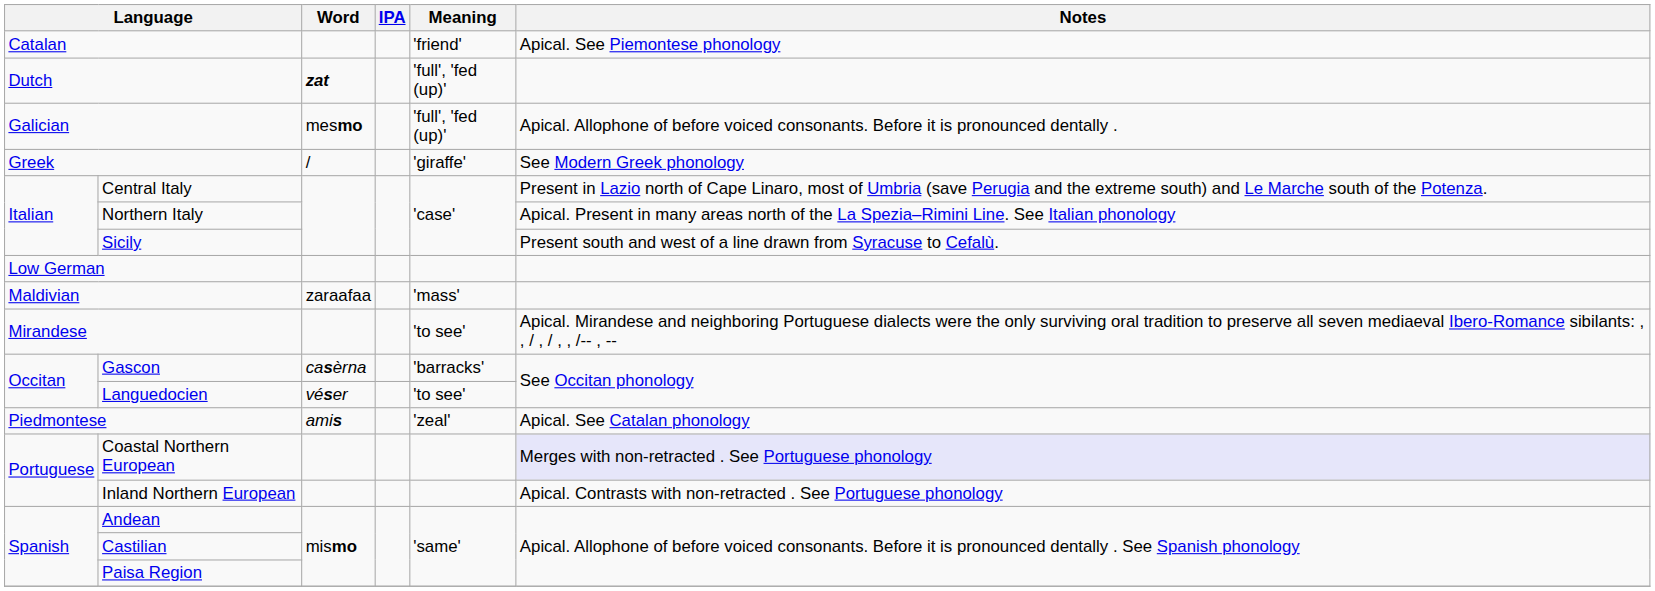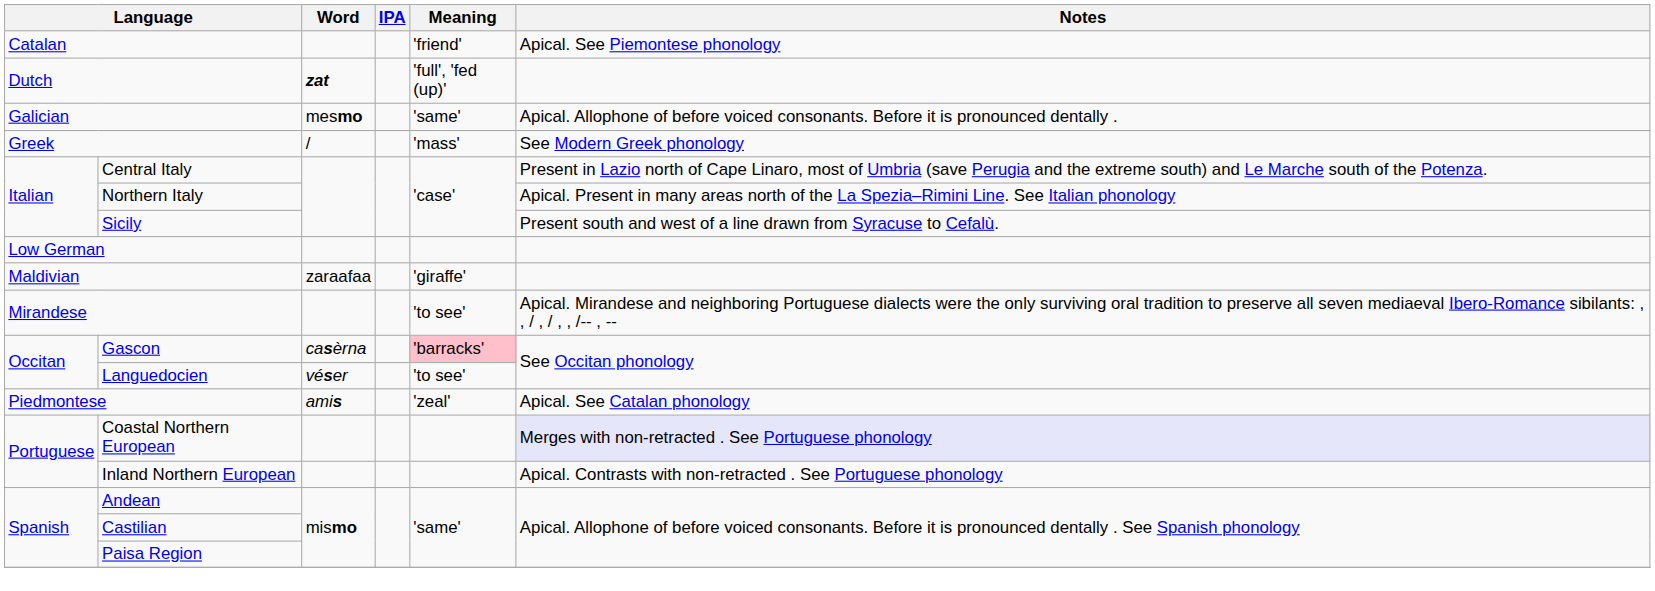 <table class="wikitable">
 <tr>
 <th colspan=2>Language</th>
 <th>Word</th>
 <th><a href='#'>IPA</a></th>
 <th>Meaning</th>
 <th>Notes</th>
 </tr>
 <tr>
 <td colspan=2><a href='#'>Catalan</a></td>
 <td></td>
 <td></td>
 <td>'friend'</td>
 <td>Apical. See <a href='#'>Piemontese phonology</a></td>
 </tr>
 <tr>
 <td colspan="2"><a href='#'>Dutch</a></td>
 <td><strong><em>z<strong>at<em></td>
 <td></td>
 <td>'full', 'fed (up)'</td>
 <td></td>
 </tr>
 <tr>
 <td colspan=2><a href='#'>Galician</a></td>
 <td></em>me</strong>s<strong>mo<em></td>
 <td></td>
-<td>'full', 'fed (up)'</td>
+<td>'same'</td>
 <td>Apical. Allophone of  before voiced consonants. Before  it is pronounced dentally .</td>
 </tr>
 <tr>
 <td colspan=2><a href='#'>Greek</a></td>
 <td> / </td>
 <td></td>
-<td>'giraffe'</td>
+<td>'mass'</td>
 <td>See <a href='#'>Modern Greek phonology</a></td>
 </tr>
 <tr>
 <td rowspan=3><a href='#'>Italian</a></td>
 <td>Central Italy</td>
 <td rowspan=3></td>
 <td rowspan=3></td>
 <td rowspan=3>'case'</td>
 <td>Present in <a href='#'>Lazio</a> north of Cape Linaro, most of <a href='#'>Umbria</a> (save <a href='#'>Perugia</a> and the extreme south) and <a href='#'>Le Marche</a> south of the <a href='#'>Potenza</a>.</td>
 </tr>
 <tr>
 <td>Northern Italy</td>
 <td>Apical. Present in many areas north of the <a href='#'>La Spezia–Rimini Line</a>. See <a href='#'>Italian phonology</a></td>
 </tr>
 <tr>
 <td><a href='#'>Sicily</a></td>
 <td>Present south and west of a line drawn from <a href='#'>Syracuse</a> to <a href='#'>Cefalù</a>.</td>
 </tr>
 <tr>
 <td colspan=2><a href='#'>Low German</a></td>
 <td></td>
 <td></td>
 <td></td>
 <td></td>
 </tr>
 <tr>
 <td colspan=2><a href='#'>Maldivian</a></td>
 <td></em></strong>z</strong>araafaa</em></td>
 <td></td>
-<td>'mass'</td>
+<td>'giraffe'</td>
 <td></td>
 </tr>
 <tr>
 <td colspan=2><a href='#'>Mirandese</a></td>
 <td></td>
 <td></td>
 <td>'to see'</td>
 <td>Apical. Mirandese and neighboring Portuguese dialects were the only surviving oral tradition to preserve all seven mediaeval <a href='#'>Ibero-Romance</a> sibilants:  ,  , / , / ,  , /-- , -- </td>
 </tr>
 <tr>
 <td rowspan=2><a href='#'>Occitan</a></td>
 <td><a href='#'>Gascon</a></td>
 <td><em>ca<strong>s</strong>èrna</em></td>
 <td></td>
-<td>'barracks'</td>
+<td style="background: pink;">'barracks'</td>
 <td rowspan="2">See <a href='#'>Occitan phonology</a></td>
 </tr>
 <tr>
 <td><a href='#'>Languedocien</a></td>
 <td><em>vé<strong>s</strong>er</em></td>
 <td></td>
 <td>'to see'</td>
 </tr>
 <tr>
 <td colspan=2><a href='#'>Piedmontese</a></td>
 <td><em>ami<strong>s<strong><em></td>
 <td></td>
 <td>'zeal'</td>
 <td>Apical. See <a href='#'>Catalan phonology</a></td>
 </tr>
 <tr>
 <td rowspan=2><a href='#'>Portuguese</a></td>
 <td>Coastal Northern <a href='#'>European</a></td>
 <td></td>
 <td></td>
 <td></td>
 <td style="background: lavender;">Merges with non-retracted . See <a href='#'>Portuguese phonology</a></td>
 </tr>
 <tr>
 <td>Inland Northern <a href='#'>European</a></td>
 <td></td>
 <td></td>
 <td></td>
 <td>Apical. Contrasts with non-retracted . See <a href='#'>Portuguese phonology</a></td>
 </tr>
 <tr>
 <td rowspan=3><a href='#'>Spanish</a></td>
 <td><a href='#'>Andean</a></td>
 <td rowspan=3></em>mi</strong>s<strong>mo<em></td>
 <td rowspan=3></td>
 <td rowspan=3>'same'</td>
 <td rowspan=3>Apical. Allophone of  before voiced consonants. Before  it is pronounced dentally . See <a href='#'>Spanish phonology</a></td>
 </tr>
 <tr>
 <td><a href='#'>Castilian</a></td>
 </tr>
 <tr>
 <td><a href='#'>Paisa Region</a></td>
 </tr>
 <tr>
 </tr>
 </table>
